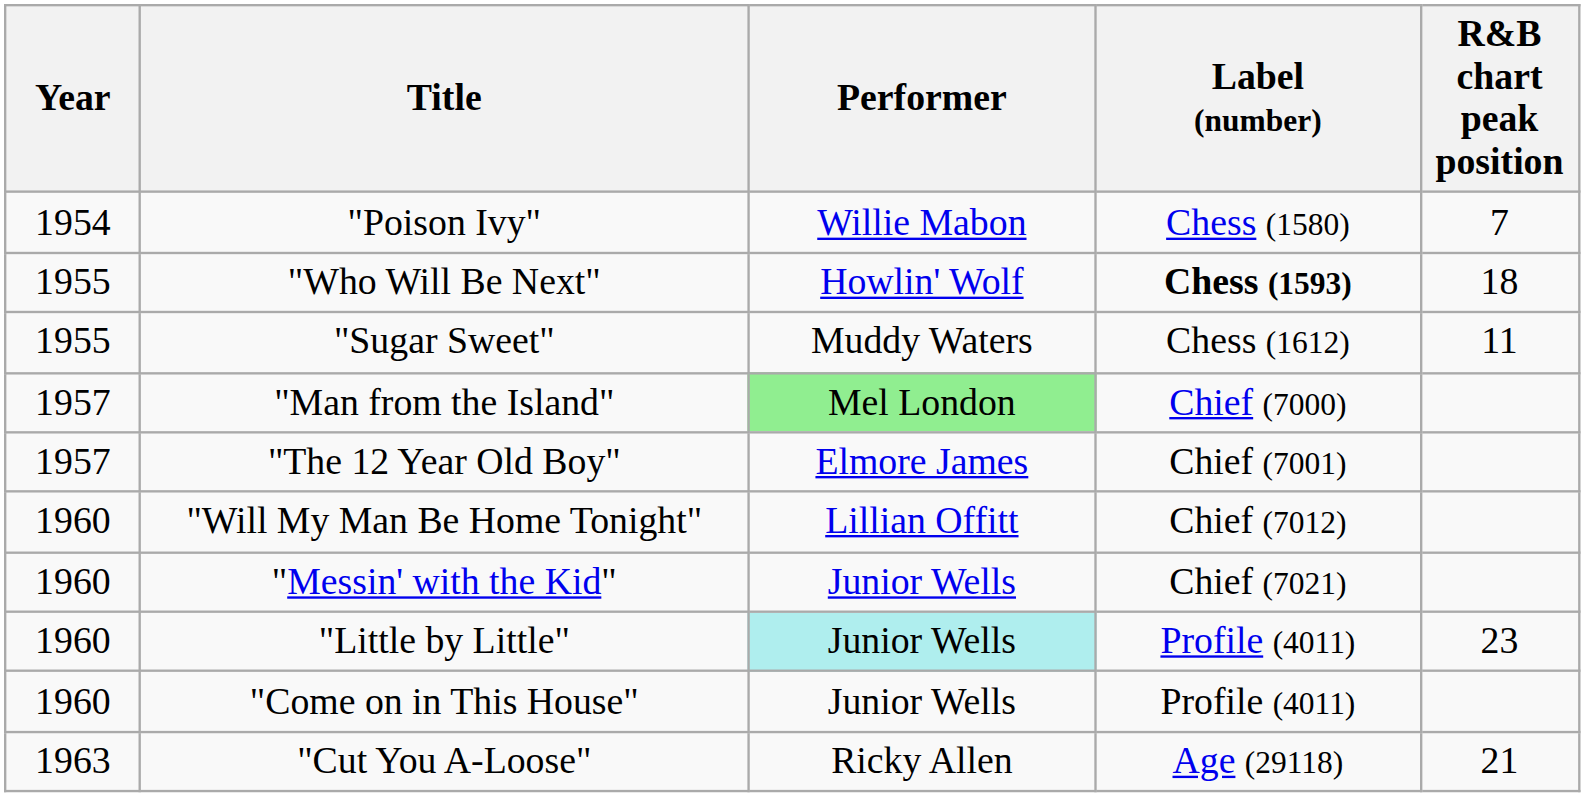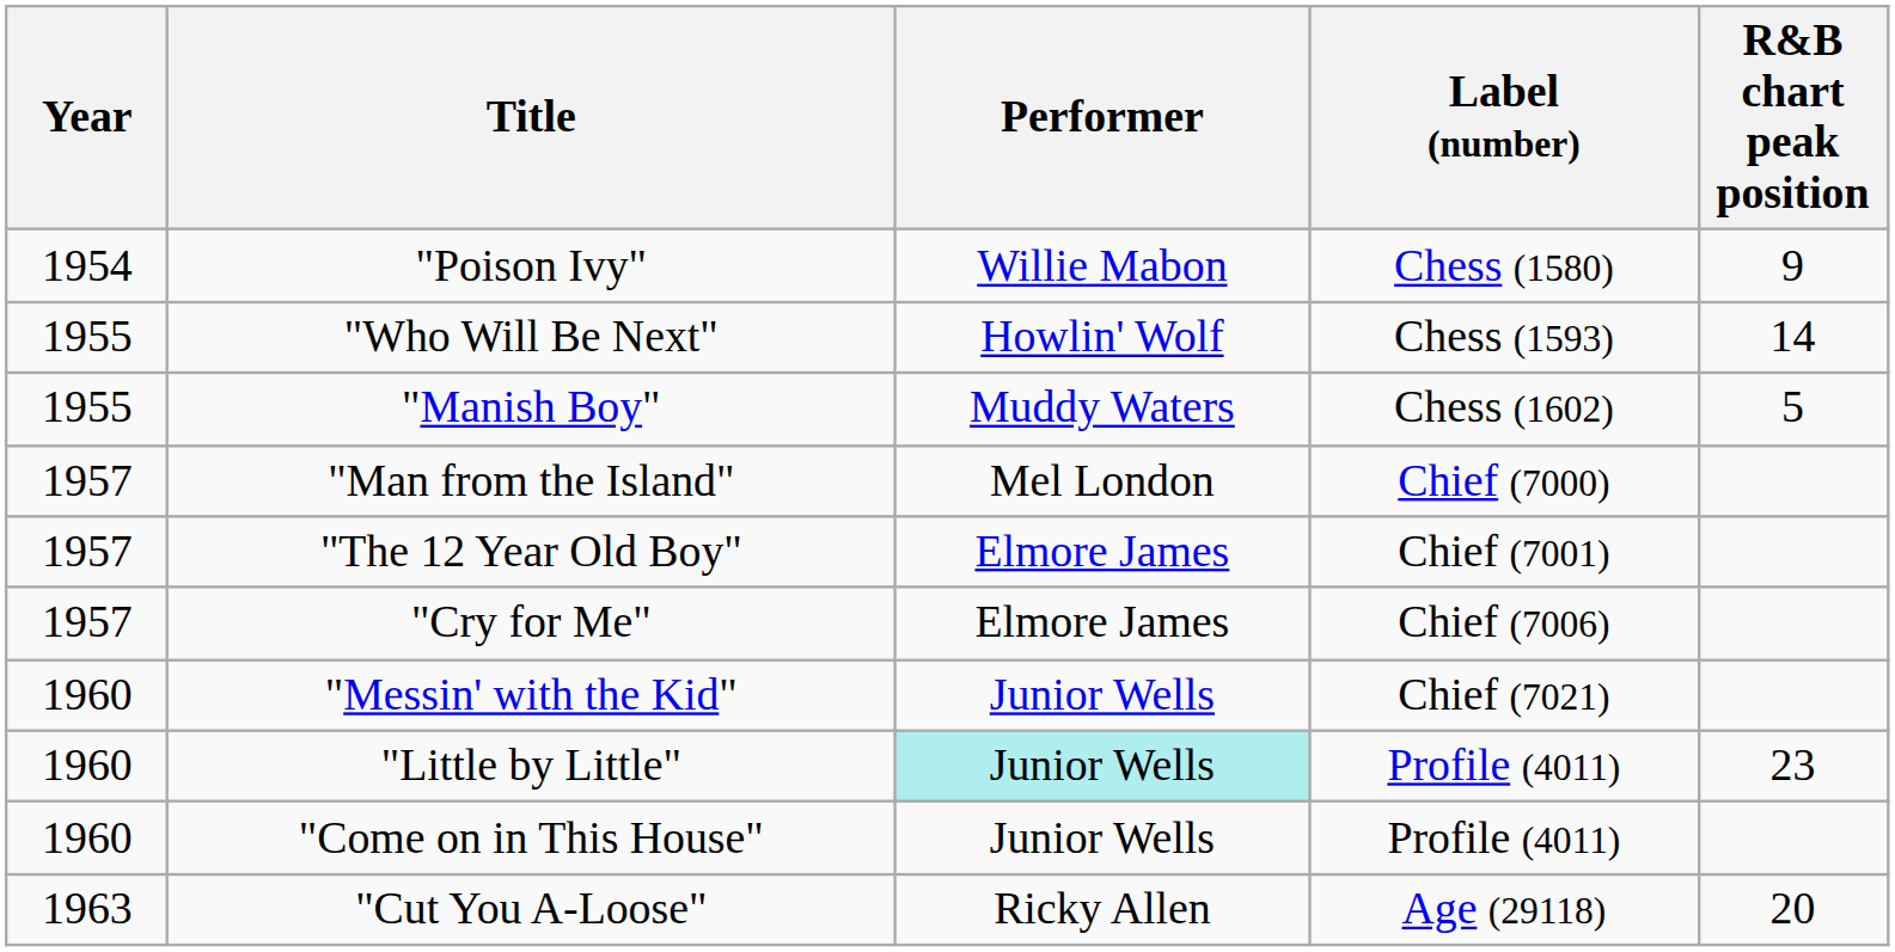 <table class="wikitable" style="text-align:center;">
 <tr>
 <th width="50">Year</th>
 <th width="250">Title</th>
 <th width="140">Performer</th>
 <th width="130">Label <br><small>(number)</small></th>
 <th width="60">R&B<br>chart<br>peak<br>position</th>
 </tr>
 <tr>
 <td>1954</td>
 <td>"Poison Ivy"</td>
 <td><a href='#'>Willie Mabon</a></td>
 <td><a href='#'>Chess</a> <small>(1580)</small></td>
-<td align="center">7</td>
+<td align="center">9</td>
 </tr>
 <tr>
 <td>1955</td>
 <td>"Who Will Be Next"</td>
 <td><a href='#'>Howlin' Wolf</a></td>
-<td><strong>Chess <small>(1593)</small></strong></td>
-<td align="center">18</td>
+<td>Chess <small>(1593)</small></td>
+<td align="center">14</td>
 </tr>
 <tr>
 <td>1955</td>
-<td>"Sugar Sweet"</td>
-<td>Muddy Waters</td>
-<td>Chess <small>(1612)</small></td>
-<td align="center">11</td>
+<td>"<a href='#'>Manish Boy</a>"</td>
+<td><a href='#'>Muddy Waters</a></td>
+<td>Chess <small>(1602)</small></td>
+<td align="center">5</td>
 </tr>
 <tr>
 <td>1957</td>
 <td>"Man from the Island"</td>
-<td style="background: lightgreen;">Mel London</td>
+<td>Mel London</td>
 <td><a href='#'>Chief</a> <small>(7000)</small></td>
 <td></td>
 </tr>
 <tr>
 <td>1957</td>
 <td>"The 12 Year Old Boy"</td>
 <td><a href='#'>Elmore James</a></td>
 <td>Chief <small>(7001)</small></td>
 <td></td>
 </tr>
 <tr>
-<td>1960</td>
-<td>"Will My Man Be Home Tonight"</td>
-<td><a href='#'>Lillian Offitt</a></td>
-<td>Chief <small>(7012)</small></td>
+<td>1957</td>
+<td>"Cry for Me"</td>
+<td>Elmore James</td>
+<td>Chief <small>(7006)</small></td>
 <td></td>
 </tr>
 <tr>
 <td>1960</td>
 <td>"<a href='#'>Messin' with the Kid</a>"</td>
 <td><a href='#'>Junior Wells</a></td>
 <td>Chief <small>(7021)</small></td>
 <td></td>
 </tr>
 <tr>
 <td>1960</td>
 <td>"Little by Little"</td>
 <td style="background: paleturquoise;">Junior Wells</td>
 <td><a href='#'>Profile</a> <small>(4011)</small></td>
 <td align="center">23</td>
 </tr>
 <tr>
 <td>1960</td>
 <td>"Come on in This House"</td>
 <td>Junior Wells</td>
 <td>Profile <small>(4011)</small></td>
 <td></td>
 </tr>
 <tr>
 <td>1963</td>
 <td>"Cut You A-Loose"</td>
 <td>Ricky Allen</td>
 <td><a href='#'>Age</a> <small>(29118)</small></td>
-<td align="center">21</td>
+<td align="center">20</td>
 </tr>
 </table>
